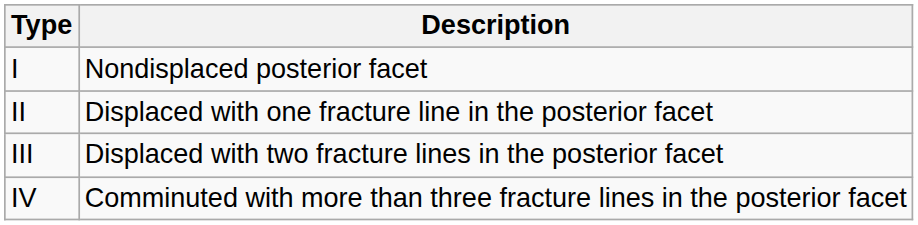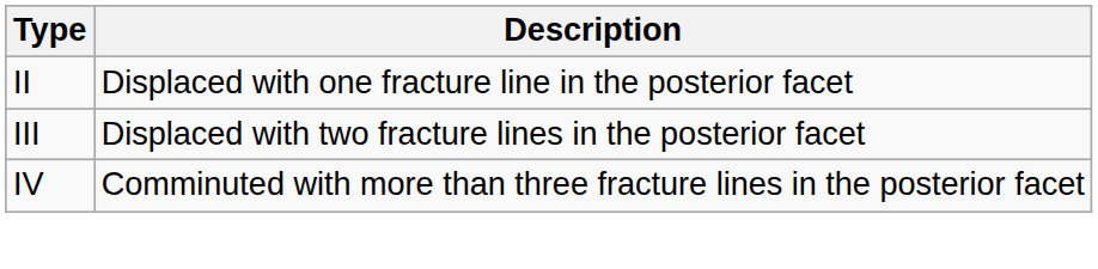 <table class="wikitable">
 <tr>
 <th>Type</th>
 <th>Description</th>
-</tr>
-<tr>
-<td>I</td>
-<td>Nondisplaced posterior facet</td>
 </tr>
 <tr>
 <td>II</td>
 <td>Displaced with one fracture line in the posterior facet</td>
 </tr>
 <tr>
 <td>III</td>
 <td>Displaced with two fracture lines in the posterior facet</td>
 </tr>
 <tr>
 <td>IV</td>
 <td>Comminuted with more than three fracture lines in the posterior facet</td>
 </tr>
 </table>
